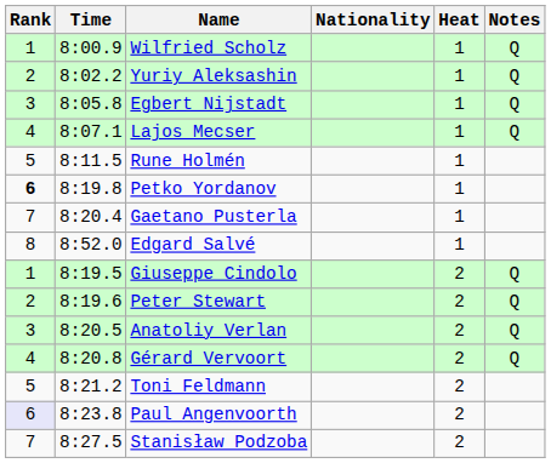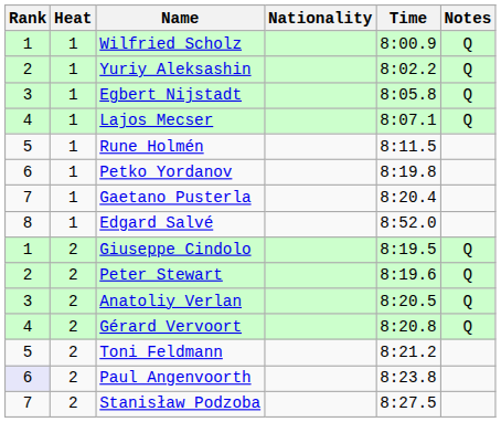 <table class="wikitable sortable" style="text-align:center">
 <tr>
 <th>Rank</th>
-<th>Time</th>
+<th>Heat</th>
 <th>Name</th>
 <th>Nationality</th>
-<th>Heat</th>
+<th>Time</th>
 <th>Notes</th>
 </tr>
 <tr bgcolor=ccffcc>
 <td>1</td>
-<td>8:00.9</td>
+<td>1</td>
 <td align="left"><a href='#'>Wilfried Scholz</a></td>
 <td align=left></td>
-<td>1</td>
+<td>8:00.9</td>
 <td>Q</td>
 </tr>
 <tr bgcolor=ccffcc>
 <td>2</td>
-<td>8:02.2</td>
+<td>1</td>
 <td align="left"><a href='#'>Yuriy Aleksashin</a></td>
 <td align=left></td>
-<td>1</td>
+<td>8:02.2</td>
 <td>Q</td>
 </tr>
 <tr bgcolor=ccffcc>
 <td>3</td>
-<td>8:05.8</td>
+<td>1</td>
 <td align="left"><a href='#'>Egbert Nijstadt</a></td>
 <td align=left></td>
-<td>1</td>
+<td>8:05.8</td>
 <td>Q</td>
 </tr>
 <tr bgcolor=ccffcc>
 <td>4</td>
-<td>8:07.1</td>
+<td>1</td>
 <td align="left"><a href='#'>Lajos Mecser</a></td>
 <td align=left></td>
-<td>1</td>
+<td>8:07.1</td>
 <td>Q</td>
 </tr>
 <tr>
 <td>5</td>
-<td>8:11.5</td>
+<td>1</td>
 <td align="left"><a href='#'>Rune Holmén</a></td>
 <td align=left></td>
-<td>1</td>
+<td>8:11.5</td>
 <td></td>
 </tr>
 <tr>
-<td><strong>6</strong></td>
-<td>8:19.8</td>
+<td>6</td>
+<td>1</td>
 <td align="left"><a href='#'>Petko Yordanov</a></td>
 <td align=left></td>
-<td>1</td>
+<td>8:19.8</td>
 <td></td>
 </tr>
 <tr>
 <td>7</td>
-<td>8:20.4</td>
+<td>1</td>
 <td align="left"><a href='#'>Gaetano Pusterla</a></td>
 <td align=left></td>
-<td>1</td>
+<td>8:20.4</td>
 <td></td>
 </tr>
 <tr>
 <td>8</td>
-<td>8:52.0</td>
+<td>1</td>
 <td align="left"><a href='#'>Edgard Salvé</a></td>
 <td align=left></td>
-<td>1</td>
+<td>8:52.0</td>
 <td></td>
 </tr>
 <tr bgcolor=ccffcc>
 <td>1</td>
-<td>8:19.5</td>
+<td>2</td>
 <td align="left"><a href='#'>Giuseppe Cindolo</a></td>
 <td align=left></td>
-<td>2</td>
+<td>8:19.5</td>
 <td>Q</td>
 </tr>
 <tr bgcolor=ccffcc>
 <td>2</td>
-<td>8:19.6</td>
+<td>2</td>
 <td align="left"><a href='#'>Peter Stewart</a></td>
 <td align=left></td>
-<td>2</td>
+<td>8:19.6</td>
 <td>Q</td>
 </tr>
 <tr bgcolor=ccffcc>
 <td>3</td>
-<td>8:20.5</td>
+<td>2</td>
 <td align="left"><a href='#'>Anatoliy Verlan</a></td>
 <td align=left></td>
-<td>2</td>
+<td>8:20.5</td>
 <td>Q</td>
 </tr>
 <tr bgcolor=ccffcc>
 <td>4</td>
-<td>8:20.8</td>
+<td>2</td>
 <td align="left"><a href='#'>Gérard Vervoort</a></td>
 <td align=left></td>
-<td>2</td>
+<td>8:20.8</td>
 <td>Q</td>
 </tr>
 <tr>
 <td>5</td>
-<td>8:21.2</td>
+<td>2</td>
 <td align="left"><a href='#'>Toni Feldmann</a></td>
 <td align=left></td>
-<td>2</td>
+<td>8:21.2</td>
 <td></td>
 </tr>
 <tr>
 <td style="background: lavender;">6</td>
-<td>8:23.8</td>
+<td>2</td>
 <td align="left"><a href='#'>Paul Angenvoorth</a></td>
 <td align=left></td>
-<td>2</td>
+<td>8:23.8</td>
 <td></td>
 </tr>
 <tr>
 <td>7</td>
-<td>8:27.5</td>
+<td>2</td>
 <td align="left"><a href='#'>Stanisław Podzoba</a></td>
 <td align=left></td>
-<td>2</td>
+<td>8:27.5</td>
 <td></td>
 </tr>
 </table>
